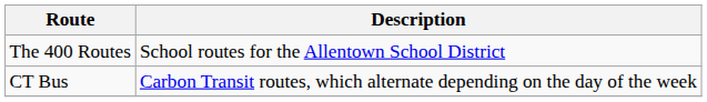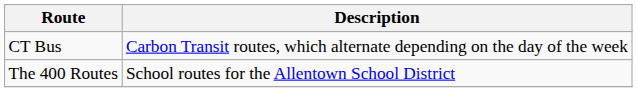 <table class=wikitable>
 <tr>
 <th>Route</th>
 <th>Description</th>
 </tr>
 <tr>
+<td>CT Bus</td>
+<td><a href='#'>Carbon Transit</a> routes, which alternate depending on the day of the week </td>
+</tr>
+<tr>
 <td>The 400 Routes</td>
 <td>School routes for the <a href='#'>Allentown School District</a></td>
 </tr>
 <tr>
-<td>CT Bus</td>
-<td><a href='#'>Carbon Transit</a> routes, which alternate depending on the day of the week </td>
-</tr>
-<tr>
 </tr>
 </table>
